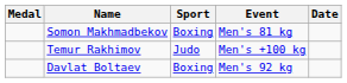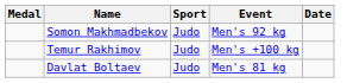 <table class="wikitable sortable" style="font-size: 95%;">
 <tr>
 <th>Medal</th>
 <th>Name</th>
 <th>Sport</th>
 <th>Event</th>
 <th>Date</th>
 </tr>
 <tr>
 <td></td>
 <td><a href='#'>Somon Makhmadbekov</a></td>
-<td><a href='#'>Boxing</a></td>
-<td><a href='#'>Men's 81 kg</a></td>
+<td><a href='#'>Judo</a></td>
+<td><a href='#'>Men's 92 kg</a></td>
 <td></td>
 </tr>
 <tr>
 <td></td>
 <td><a href='#'>Temur Rakhimov</a></td>
 <td><a href='#'>Judo</a></td>
 <td><a href='#'>Men's +100 kg</a></td>
 <td></td>
 </tr>
 <tr>
 <td></td>
 <td><a href='#'>Davlat Boltaev</a></td>
-<td><a href='#'>Boxing</a></td>
-<td><a href='#'>Men's 92 kg</a></td>
+<td><a href='#'>Judo</a></td>
+<td><a href='#'>Men's 81 kg</a></td>
 <td></td>
 </tr>
 </table>
